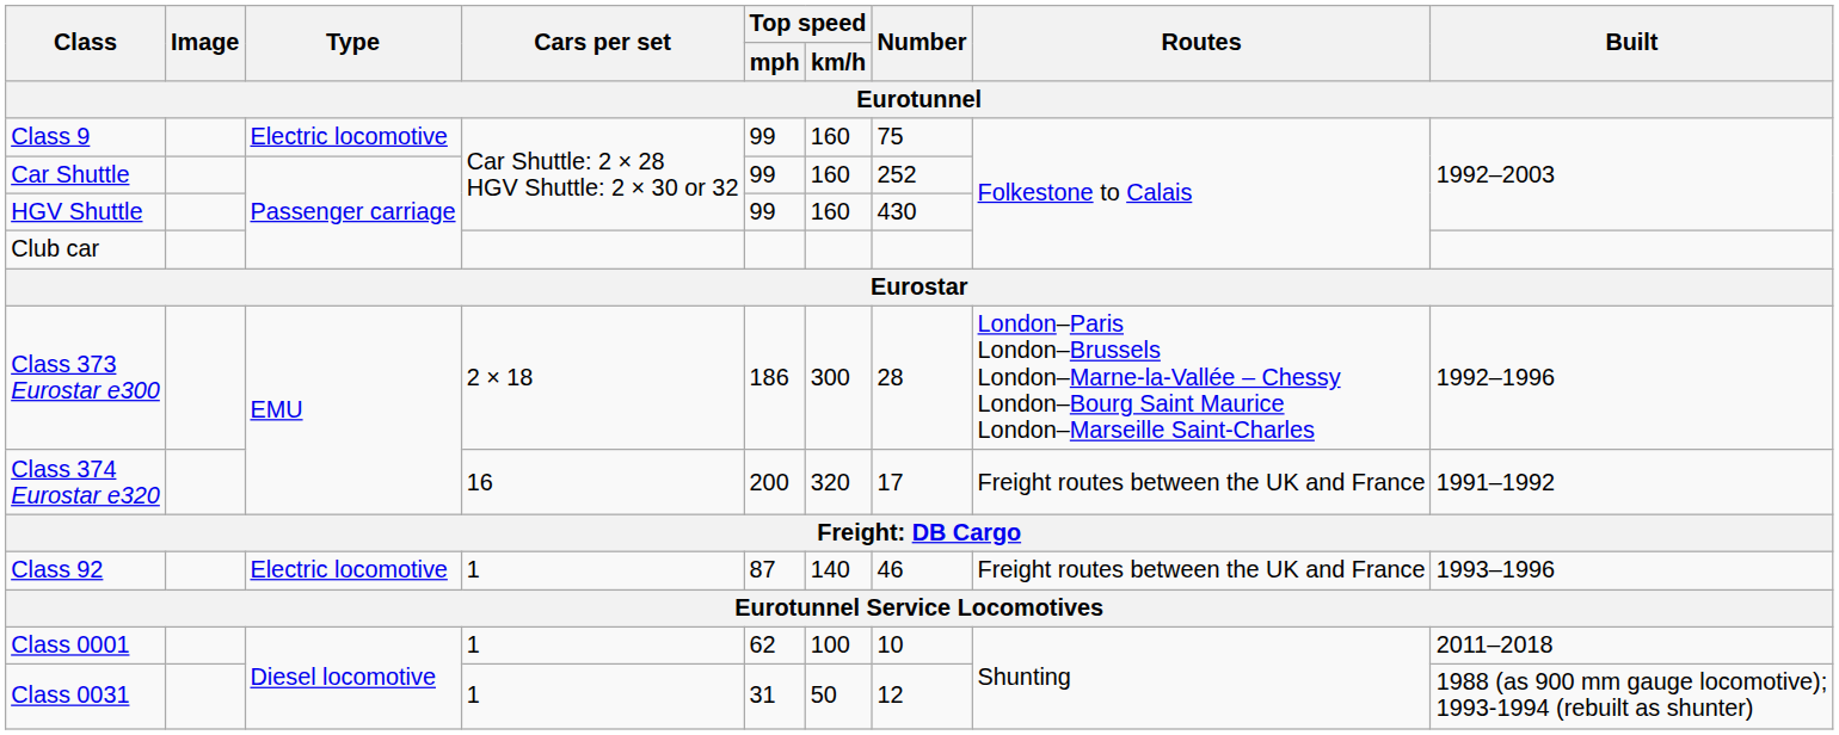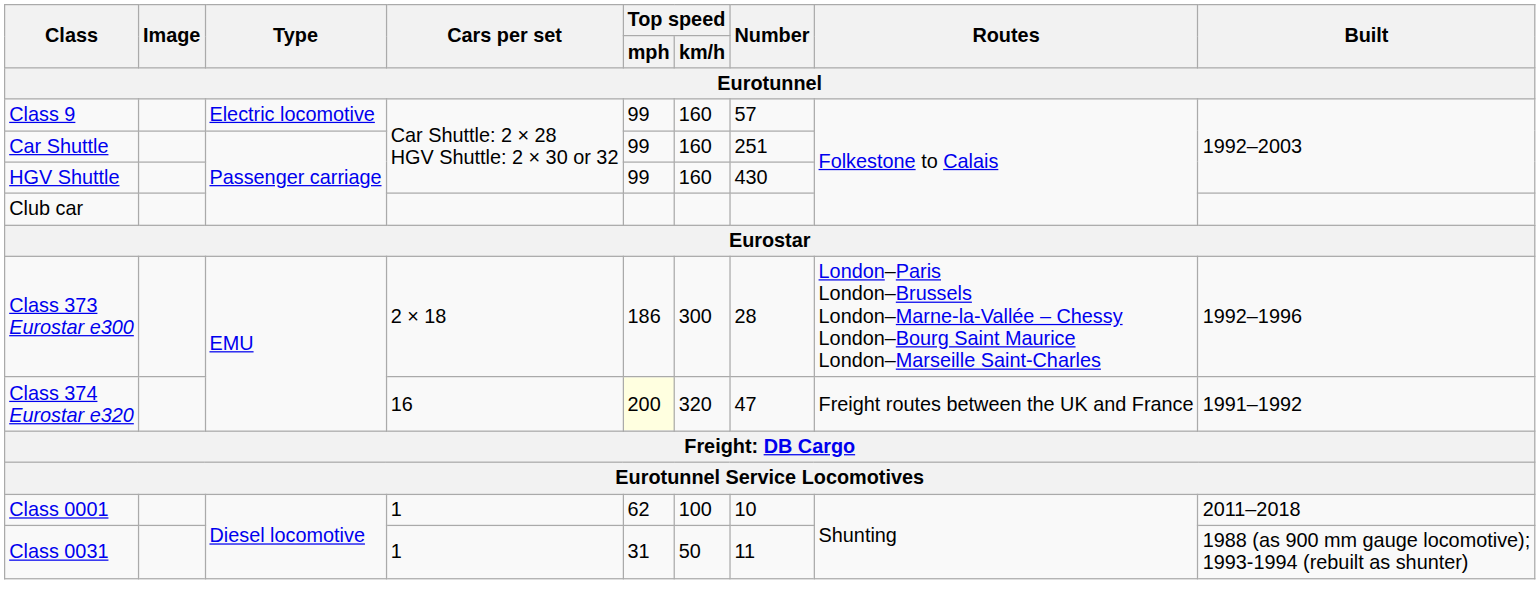 <table class="wikitable">
 <tr style="background:#f9f9f9;">
 <th rowspan="2">Class</th>
 <th rowspan="2">Image</th>
 <th rowspan="2">Type</th>
 <th rowspan="2">Cars per set</th>
 <th colspan="2">Top speed</th>
 <th rowspan="2">Number</th>
 <th rowspan="2">Routes</th>
 <th rowspan="2">Built</th>
 </tr>
 <tr style="background:#f9f9f9;">
 <th>mph</th>
 <th>km/h</th>
 </tr>
 <tr>
 <th colspan=9>Eurotunnel</th>
 </tr>
 <tr>
 <td><a href='#'>Class 9</a></td>
 <td></td>
 <td><a href='#'>Electric locomotive</a></td>
 <td rowspan="3">Car Shuttle: 2 × 28<br> HGV Shuttle: 2 × 30 or 32</td>
 <td>99</td>
 <td>160</td>
-<td>75</td>
+<td>57</td>
 <td rowspan="4"><a href='#'>Folkestone</a> to <a href='#'>Calais</a></td>
 <td rowspan="3">1992–2003</td>
 </tr>
 <tr>
 <td><a href='#'>Car Shuttle</a></td>
 <td></td>
 <td rowspan="3"><a href='#'>Passenger carriage</a></td>
 <td>99</td>
 <td>160</td>
-<td>252</td>
+<td>251</td>
 </tr>
 <tr>
 <td><a href='#'>HGV Shuttle</a></td>
 <td></td>
 <td>99</td>
 <td>160</td>
 <td>430</td>
 </tr>
 <tr>
 <td>Club car</td>
 <td></td>
 <td></td>
 <td></td>
 <td></td>
 </tr>
 <tr>
 <th colspan=9>Eurostar</th>
 </tr>
 <tr>
 <td><a href='#'>Class 373 <br> <em>Eurostar e300</em></a></td>
 <td></td>
 <td rowspan="2"><a href='#'>EMU</a></td>
 <td>2 × 18</td>
 <td>186</td>
 <td>300</td>
 <td>28</td>
 <td><a href='#'>London</a>–<a href='#'>Paris</a><br>London–<a href='#'>Brussels</a><br>London–<a href='#'>Marne-la-Vallée – Chessy</a><br>London–<a href='#'>Bourg Saint Maurice</a><br>London–<a href='#'>Marseille Saint-Charles</a></td>
 <td>1992–1996</td>
 </tr>
 <tr>
 <td><a href='#'>Class 374 <br> <em>Eurostar e320</em></a></td>
 <td></td>
 <td>16</td>
-<td>200</td>
+<td style="background: lightyellow;">200</td>
 <td>320</td>
-<td>17</td>
+<td>47</td>
 <td>Freight routes between the UK and France</td>
 <td>1991–1992</td>
 </tr>
 <tr>
 <th colspan="9">Freight: <a href='#'>DB Cargo</a></th>
-</tr>
-<tr>
-<td><a href='#'>Class 92</a></td>
-<td></td>
-<td><a href='#'>Electric locomotive</a></td>
-<td>1</td>
-<td>87</td>
-<td>140</td>
-<td>46</td>
-<td>Freight routes between the UK and France</td>
-<td>1993–1996</td>
 </tr>
 <tr>
 <th colspan="9">Eurotunnel Service Locomotives</th>
 </tr>
 <tr>
 <td><a href='#'>Class 0001</a></td>
 <td></td>
 <td rowspan="2"><a href='#'>Diesel locomotive</a></td>
 <td>1</td>
 <td>62</td>
 <td>100</td>
 <td>10</td>
 <td rowspan="2">Shunting</td>
 <td>2011–2018</td>
 </tr>
 <tr>
 <td><a href='#'>Class 0031</a></td>
 <td></td>
 <td>1</td>
 <td>31</td>
 <td>50</td>
-<td>12</td>
+<td>11</td>
 <td>1988 (as 900 mm gauge locomotive);<br>1993-1994 (rebuilt as shunter)</td>
 </tr>
 </table>
